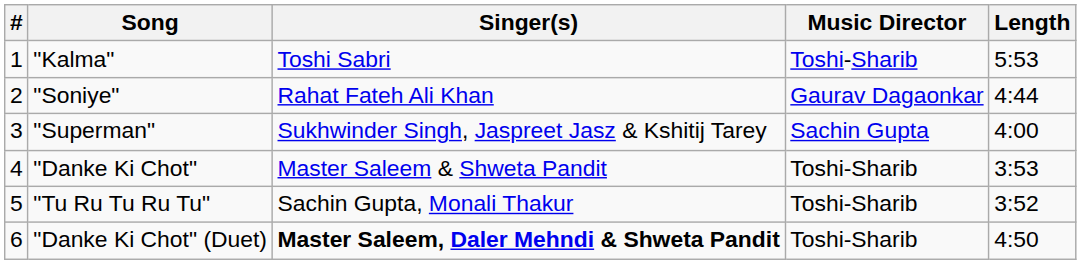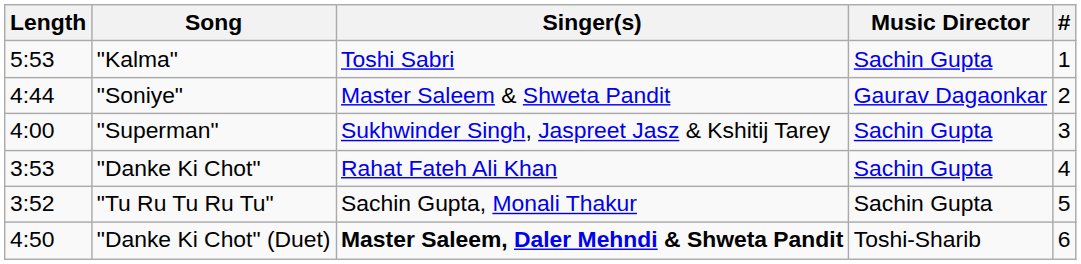 <table class="wikitable">
 <tr>
-<th>#</th>
+<th>Length</th>
 <th>Song</th>
 <th>Singer(s)</th>
 <th>Music Director</th>
-<th>Length</th>
+<th>#</th>
 </tr>
 <tr>
-<td>1</td>
+<td>5:53</td>
 <td>"Kalma"</td>
 <td><a href='#'>Toshi Sabri</a></td>
-<td><a href='#'>Toshi</a>-<a href='#'>Sharib</a></td>
-<td>5:53</td>
+<td><a href='#'>Sachin Gupta</a></td>
+<td>1</td>
 </tr>
 <tr>
+<td>4:44</td>
+<td>"Soniye"</td>
+<td><a href='#'>Master Saleem</a> & <a href='#'>Shweta Pandit</a></td>
+<td><a href='#'>Gaurav Dagaonkar</a></td>
 <td>2</td>
-<td>"Soniye"</td>
-<td><a href='#'>Rahat Fateh Ali Khan</a></td>
-<td><a href='#'>Gaurav Dagaonkar</a></td>
-<td>4:44</td>
 </tr>
 <tr>
-<td>3</td>
+<td>4:00</td>
 <td>"Superman"</td>
 <td><a href='#'>Sukhwinder Singh</a>, <a href='#'>Jaspreet Jasz</a> & Kshitij Tarey</td>
 <td><a href='#'>Sachin Gupta</a></td>
-<td>4:00</td>
+<td>3</td>
 </tr>
 <tr>
+<td>3:53</td>
+<td>"Danke Ki Chot"</td>
+<td><a href='#'>Rahat Fateh Ali Khan</a></td>
+<td><a href='#'>Sachin Gupta</a></td>
 <td>4</td>
-<td>"Danke Ki Chot"</td>
-<td><a href='#'>Master Saleem</a> & <a href='#'>Shweta Pandit</a></td>
-<td>Toshi-Sharib</td>
-<td>3:53</td>
 </tr>
 <tr>
-<td>5</td>
+<td>3:52</td>
 <td>"Tu Ru Tu Ru Tu"</td>
 <td>Sachin Gupta, <a href='#'>Monali Thakur</a></td>
-<td>Toshi-Sharib</td>
-<td>3:52</td>
+<td>Sachin Gupta</td>
+<td>5</td>
 </tr>
 <tr>
-<td>6</td>
+<td>4:50</td>
 <td>"Danke Ki Chot" (Duet)</td>
 <td><strong>Master Saleem, <a href='#'>Daler Mehndi</a> & Shweta Pandit</strong></td>
 <td>Toshi-Sharib</td>
-<td>4:50</td>
+<td>6</td>
 </tr>
 </table>
